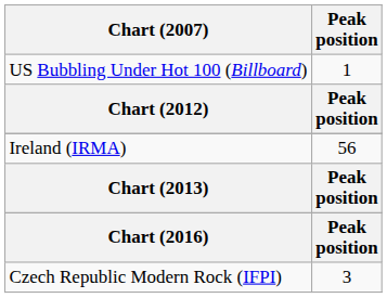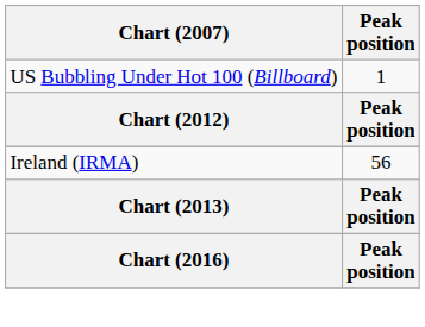 <table class="wikitable sortable">
 <tr>
 <th scope="col">Chart (2007)</th>
 <th scope="col">Peak<br>position</th>
 </tr>
 <tr>
 <td>US <a href='#'>Bubbling Under Hot 100</a> (<em><a href='#'>Billboard</a></em>)</td>
 <td align="center">1</td>
 </tr>
 <tr>
 <th scope="col">Chart (2012)</th>
 <th scope="col">Peak<br>position</th>
 </tr>
 <tr>
 </tr>
 <tr>
 <td>Ireland (<a href='#'>IRMA</a>)</td>
 <td align="center">56</td>
 </tr>
 <tr>
 <th scope="col">Chart (2013)</th>
 <th scope="col">Peak<br>position</th>
 </tr>
 <tr>
 </tr>
 <tr>
 <th scope="col">Chart (2016)</th>
 <th scope="col">Peak<br>position</th>
 </tr>
 <tr>
-<td>Czech Republic Modern Rock (<a href='#'>IFPI</a>)</td>
-<td align="center">3</td>
-</tr>
-<tr>
 </tr>
 </table>
